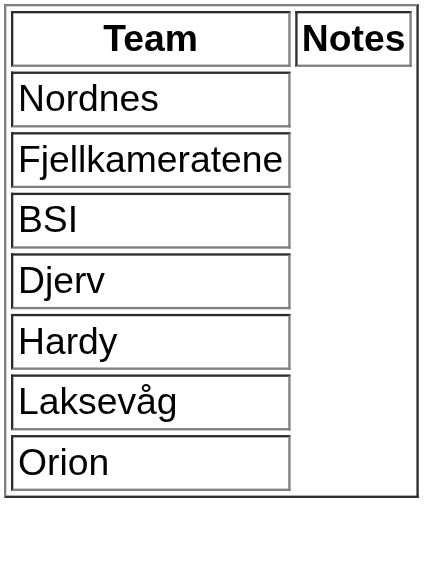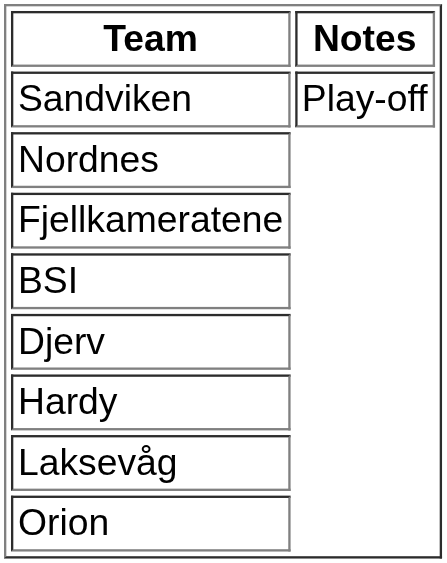 <table border="1" cellpadding="2">
 <tr>
 <th>Team</th>
 <th>Notes</th>
+</tr>
+<tr>
+<td>Sandviken</td>
+<td>Play-off</td>
 </tr>
 <tr>
 <td>Nordnes</td>
 </tr>
 <tr>
 <td>Fjellkameratene</td>
 </tr>
 <tr>
 <td>BSI</td>
 </tr>
 <tr>
 <td>Djerv</td>
 </tr>
 <tr>
 <td>Hardy</td>
 </tr>
 <tr>
 <td>Laksevåg</td>
 </tr>
 <tr>
 <td>Orion</td>
 </tr>
 </table>
